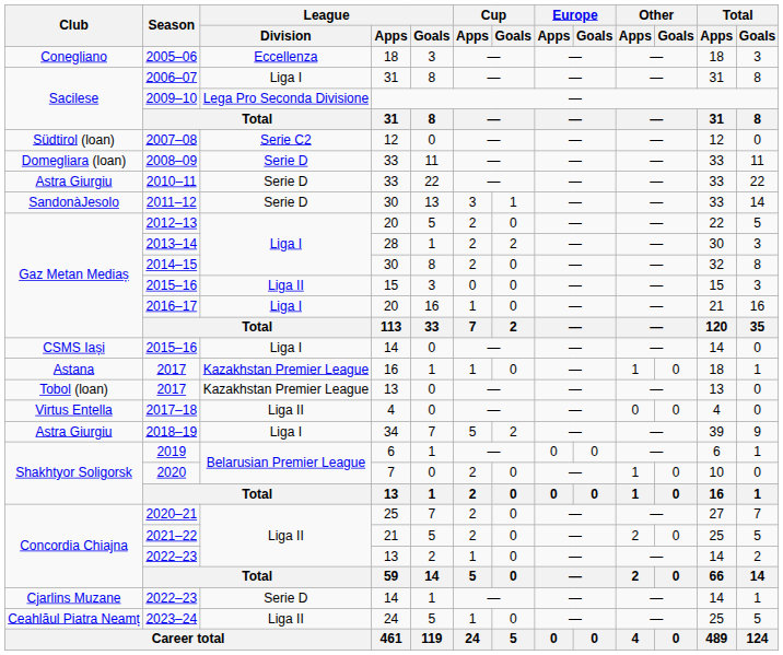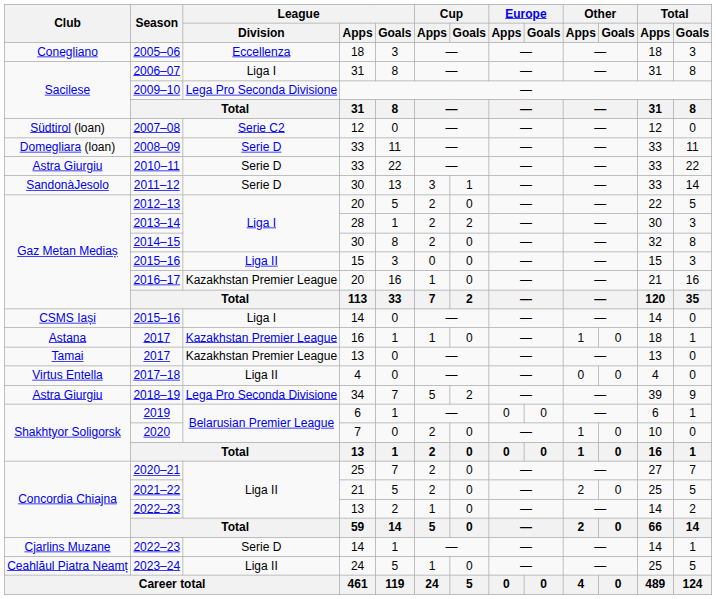 <table class="wikitable" style="text-align:center">
 <tr>
 <th rowspan="2">Club</th>
 <th rowspan="2">Season</th>
 <th colspan="3">League</th>
 <th colspan="2">Cup</th>
 <th colspan="2"><a href='#'>Europe</a></th>
 <th colspan="2">Other</th>
 <th colspan="2">Total</th>
 </tr>
 <tr>
 <th>Division</th>
 <th>Apps</th>
 <th>Goals</th>
 <th>Apps</th>
 <th>Goals</th>
 <th>Apps</th>
 <th>Goals</th>
 <th>Apps</th>
 <th>Goals</th>
 <th>Apps</th>
 <th>Goals</th>
 </tr>
 <tr>
 <td rowspan="1" valign="center"><a href='#'>Conegliano</a></td>
 <td><a href='#'>2005–06</a></td>
 <td rowspan="1"><a href='#'>Eccellenza</a></td>
 <td>18</td>
 <td>3</td>
 <td colspan="2">—</td>
 <td colspan="2">—</td>
 <td colspan="2">—</td>
 <td>18</td>
 <td>3</td>
 </tr>
 <tr>
 <td rowspan="3" valign="center"><a href='#'>Sacilese</a></td>
 <td><a href='#'>2006–07</a></td>
 <td rowspan="1">Liga I</td>
 <td>31</td>
 <td>8</td>
 <td colspan="2">—</td>
 <td colspan="2">—</td>
 <td colspan="2">—</td>
 <td>31</td>
 <td>8</td>
 </tr>
 <tr>
 <td><a href='#'>2009–10</a></td>
 <td rowspan="1"><a href='#'>Lega Pro Seconda Divisione</a></td>
 <td colspan="10">—</td>
 </tr>
 <tr>
 <th colspan="2" valign="center">Total</th>
 <th>31</th>
 <th>8</th>
 <th colspan="2">—</th>
 <th colspan="2">—</th>
 <th colspan="2">—</th>
 <th>31</th>
 <th>8</th>
 </tr>
 <tr>
 <td rowspan="1" valign="center"><a href='#'>Südtirol</a> (loan)</td>
 <td><a href='#'>2007–08</a></td>
 <td rowspan="1"><a href='#'>Serie C2</a></td>
 <td>12</td>
 <td>0</td>
 <td colspan="2">—</td>
 <td colspan="2">—</td>
 <td colspan="2">—</td>
 <td>12</td>
 <td>0</td>
 </tr>
 <tr>
 <td rowspan="1" valign="center"><a href='#'>Domegliara</a> (loan)</td>
 <td><a href='#'>2008–09</a></td>
 <td rowspan="1"><a href='#'>Serie D</a></td>
 <td>33</td>
 <td>11</td>
 <td colspan="2">—</td>
 <td colspan="2">—</td>
 <td colspan="2">—</td>
 <td>33</td>
 <td>11</td>
 </tr>
 <tr>
 <td rowspan="1" valign="center"><a href='#'>Astra Giurgiu</a></td>
 <td><a href='#'>2010–11</a></td>
 <td rowspan="1">Serie D</td>
 <td>33</td>
 <td>22</td>
 <td colspan="2">—</td>
 <td colspan="2">—</td>
 <td colspan="2">—</td>
 <td>33</td>
 <td>22</td>
 </tr>
 <tr>
 <td rowspan="1" valign="center"><a href='#'>SandonàJesolo</a></td>
 <td><a href='#'>2011–12</a></td>
 <td rowspan="1">Serie D</td>
 <td>30</td>
 <td>13</td>
 <td>3</td>
 <td>1</td>
 <td colspan="2">—</td>
 <td colspan="2">—</td>
 <td>33</td>
 <td>14</td>
 </tr>
 <tr>
 <td rowspan="6" valign="center"><a href='#'>Gaz Metan Mediaș</a></td>
 <td><a href='#'>2012–13</a></td>
 <td rowspan="3"><a href='#'>Liga I</a></td>
 <td>20</td>
 <td>5</td>
 <td>2</td>
 <td>0</td>
 <td colspan="2">—</td>
 <td colspan="2">—</td>
 <td>22</td>
 <td>5</td>
 </tr>
 <tr>
 <td><a href='#'>2013–14</a></td>
 <td>28</td>
 <td>1</td>
 <td>2</td>
 <td>2</td>
 <td colspan="2">—</td>
 <td colspan="2">—</td>
 <td>30</td>
 <td>3</td>
 </tr>
 <tr>
 <td><a href='#'>2014–15</a></td>
 <td>30</td>
 <td>8</td>
 <td>2</td>
 <td>0</td>
 <td colspan="2">—</td>
 <td colspan="2">—</td>
 <td>32</td>
 <td>8</td>
 </tr>
 <tr>
 <td><a href='#'>2015–16</a></td>
 <td rowspan="1"><a href='#'>Liga II</a></td>
 <td>15</td>
 <td>3</td>
 <td>0</td>
 <td>0</td>
 <td colspan="2">—</td>
 <td colspan="2">—</td>
 <td>15</td>
 <td>3</td>
 </tr>
 <tr>
 <td><a href='#'>2016–17</a></td>
-<td rowspan="1"><a href='#'>Liga I</a></td>
+<td rowspan="1">Kazakhstan Premier League</td>
 <td>20</td>
 <td>16</td>
 <td>1</td>
 <td>0</td>
 <td colspan="2">—</td>
 <td colspan="2">—</td>
 <td>21</td>
 <td>16</td>
 </tr>
 <tr>
 <th colspan="2" valign="center">Total</th>
 <th>113</th>
 <th>33</th>
 <th>7</th>
 <th>2</th>
 <th colspan="2">—</th>
 <th colspan="2">—</th>
 <th>120</th>
 <th>35</th>
 </tr>
 <tr>
 <td rowspan="1" valign="center"><a href='#'>CSMS Iași</a></td>
 <td><a href='#'>2015–16</a></td>
 <td rowspan="1">Liga I</td>
 <td>14</td>
 <td>0</td>
 <td colspan="2">—</td>
 <td colspan="2">—</td>
 <td colspan="2">—</td>
 <td>14</td>
 <td>0</td>
 </tr>
 <tr>
 <td rowspan="1" valign="center"><a href='#'>Astana</a></td>
 <td><a href='#'>2017</a></td>
 <td rowspan="1"><a href='#'>Kazakhstan Premier League</a></td>
 <td>16</td>
 <td>1</td>
 <td>1</td>
 <td>0</td>
 <td colspan="2">—</td>
 <td>1</td>
 <td>0</td>
 <td>18</td>
 <td>1</td>
 </tr>
 <tr>
-<td rowspan="1" valign="center"><a href='#'>Tobol</a> (loan)</td>
+<td rowspan="1" valign="center"><a href='#'>Tamai</a></td>
 <td><a href='#'>2017</a></td>
 <td rowspan="1">Kazakhstan Premier League</td>
 <td>13</td>
 <td>0</td>
 <td colspan="2">—</td>
 <td colspan="2">—</td>
 <td colspan="2">—</td>
 <td>13</td>
 <td>0</td>
 </tr>
 <tr>
 <td rowspan="1" valign="center"><a href='#'>Virtus Entella</a></td>
 <td><a href='#'>2017–18</a></td>
 <td rowspan="1">Liga II</td>
 <td>4</td>
 <td>0</td>
 <td colspan="2">—</td>
 <td colspan="2">—</td>
 <td>0</td>
 <td>0</td>
 <td>4</td>
 <td>0</td>
 </tr>
 <tr>
 <td rowspan="1" valign="center"><a href='#'>Astra Giurgiu</a></td>
 <td><a href='#'>2018–19</a></td>
-<td rowspan="1">Liga I</td>
+<td rowspan="1"><a href='#'>Lega Pro Seconda Divisione</a></td>
 <td>34</td>
 <td>7</td>
 <td>5</td>
 <td>2</td>
 <td colspan="2">—</td>
 <td colspan="2">—</td>
 <td>39</td>
 <td>9</td>
 </tr>
 <tr>
 <td rowspan="3" valign="center"><a href='#'>Shakhtyor Soligorsk</a></td>
 <td><a href='#'>2019</a></td>
 <td rowspan="2"><a href='#'>Belarusian Premier League</a></td>
 <td>6</td>
 <td>1</td>
 <td colspan="2">—</td>
 <td>0</td>
 <td>0</td>
 <td colspan="2">—</td>
 <td>6</td>
 <td>1</td>
 </tr>
 <tr>
 <td><a href='#'>2020</a></td>
 <td>7</td>
 <td>0</td>
 <td>2</td>
 <td>0</td>
 <td colspan="2">—</td>
 <td>1</td>
 <td>0</td>
 <td>10</td>
 <td>0</td>
 </tr>
 <tr>
 <th colspan="2" valign="center">Total</th>
 <th>13</th>
 <th>1</th>
 <th>2</th>
 <th>0</th>
 <th>0</th>
 <th>0</th>
 <th>1</th>
 <th>0</th>
 <th>16</th>
 <th>1</th>
 </tr>
 <tr>
 <td rowspan="4" valign="center"><a href='#'>Concordia Chiajna</a></td>
 <td><a href='#'>2020–21</a></td>
 <td rowspan="3">Liga II</td>
 <td>25</td>
 <td>7</td>
 <td>2</td>
 <td>0</td>
 <td colspan="2">—</td>
 <td colspan="2">—</td>
 <td>27</td>
 <td>7</td>
 </tr>
 <tr>
 <td><a href='#'>2021–22</a></td>
 <td>21</td>
 <td>5</td>
 <td>2</td>
 <td>0</td>
 <td colspan="2">—</td>
 <td>2</td>
 <td>0</td>
 <td>25</td>
 <td>5</td>
 </tr>
 <tr>
 <td><a href='#'>2022–23</a></td>
 <td>13</td>
 <td>2</td>
 <td>1</td>
 <td>0</td>
 <td colspan="2">—</td>
 <td colspan="2">—</td>
 <td>14</td>
 <td>2</td>
 </tr>
 <tr>
 <th colspan="2" valign="center">Total</th>
 <th>59</th>
 <th>14</th>
 <th>5</th>
 <th>0</th>
 <th colspan="2">—</th>
 <th>2</th>
 <th>0</th>
 <th>66</th>
 <th>14</th>
 </tr>
 <tr>
 <td rowspan="1" valign="center"><a href='#'>Cjarlins Muzane</a></td>
 <td><a href='#'>2022–23</a></td>
 <td rowspan="1">Serie D</td>
 <td>14</td>
 <td>1</td>
 <td colspan="2">—</td>
 <td colspan="2">—</td>
 <td colspan="2">—</td>
 <td>14</td>
 <td>1</td>
 </tr>
 <tr>
 <td rowspan="1" valign="center"><a href='#'>Ceahlăul Piatra Neamț</a></td>
 <td><a href='#'>2023–24</a></td>
 <td rowspan="1">Liga II</td>
 <td>24</td>
 <td>5</td>
 <td>1</td>
 <td>0</td>
 <td colspan="2">—</td>
 <td colspan="2">—</td>
 <td>25</td>
 <td>5</td>
 </tr>
 <tr>
 <th colspan="3">Career total</th>
 <th>461</th>
 <th>119</th>
 <th>24</th>
 <th>5</th>
 <th>0</th>
 <th>0</th>
 <th>4</th>
 <th>0</th>
 <th>489</th>
 <th>124</th>
 </tr>
 </table>
